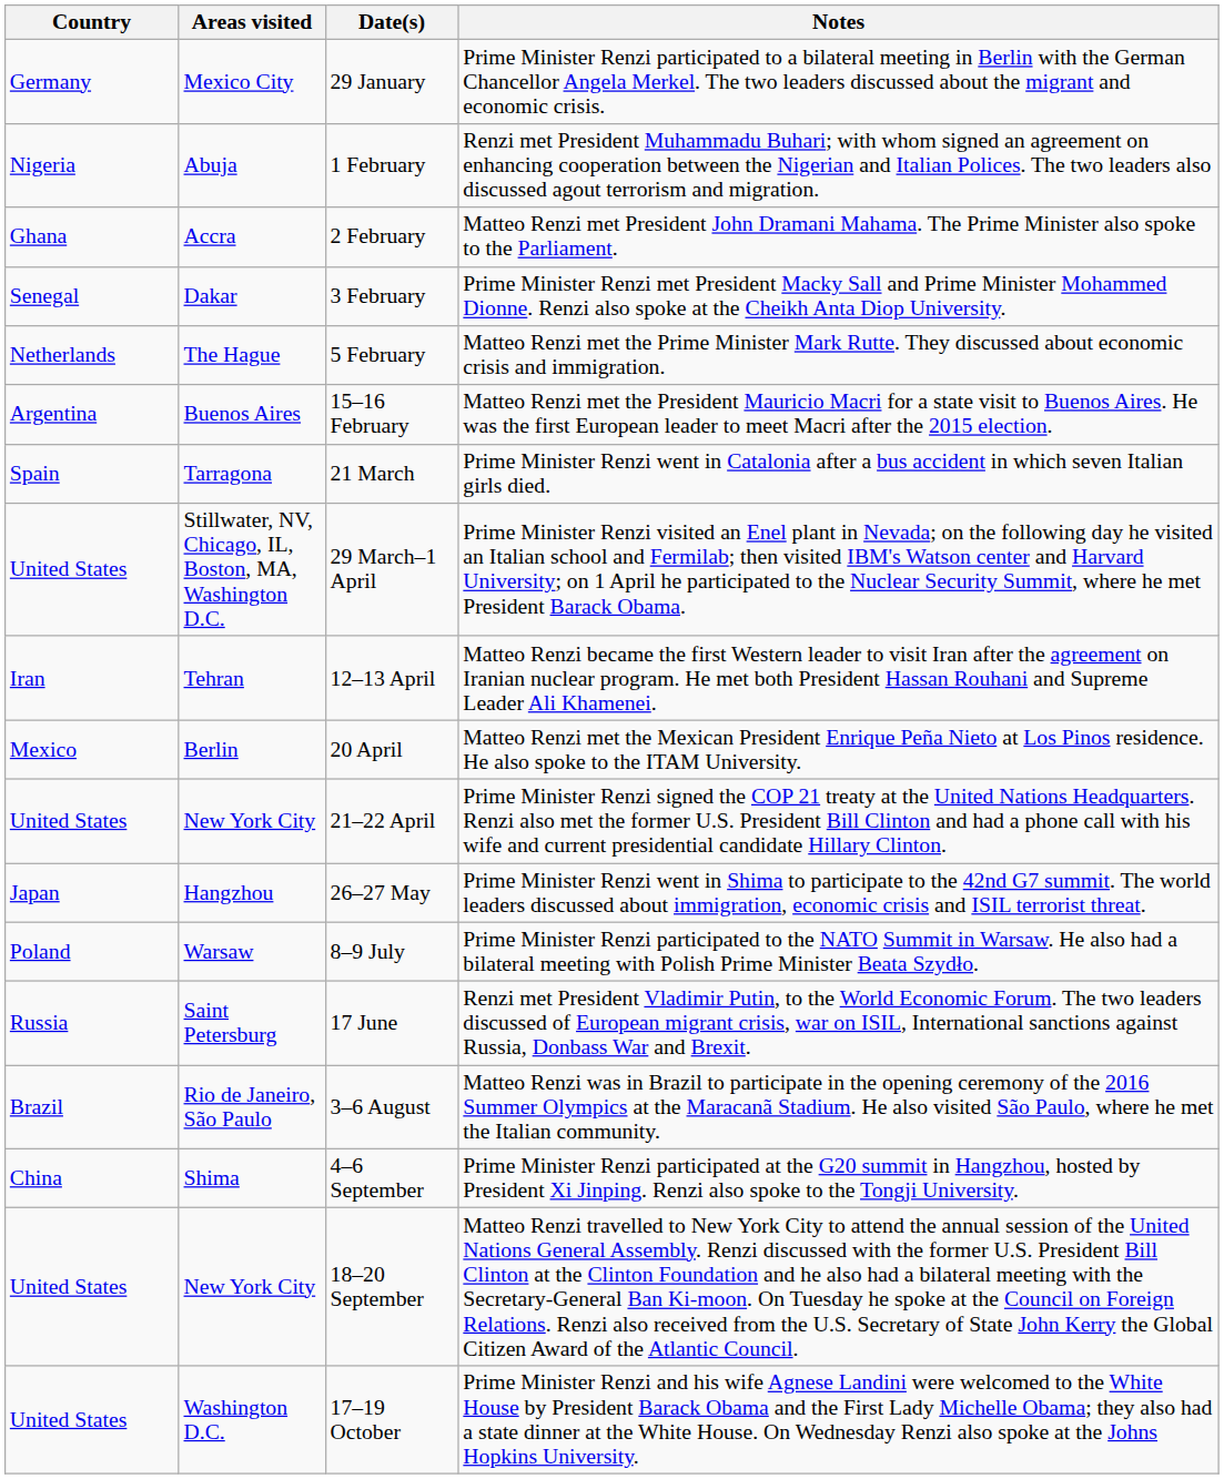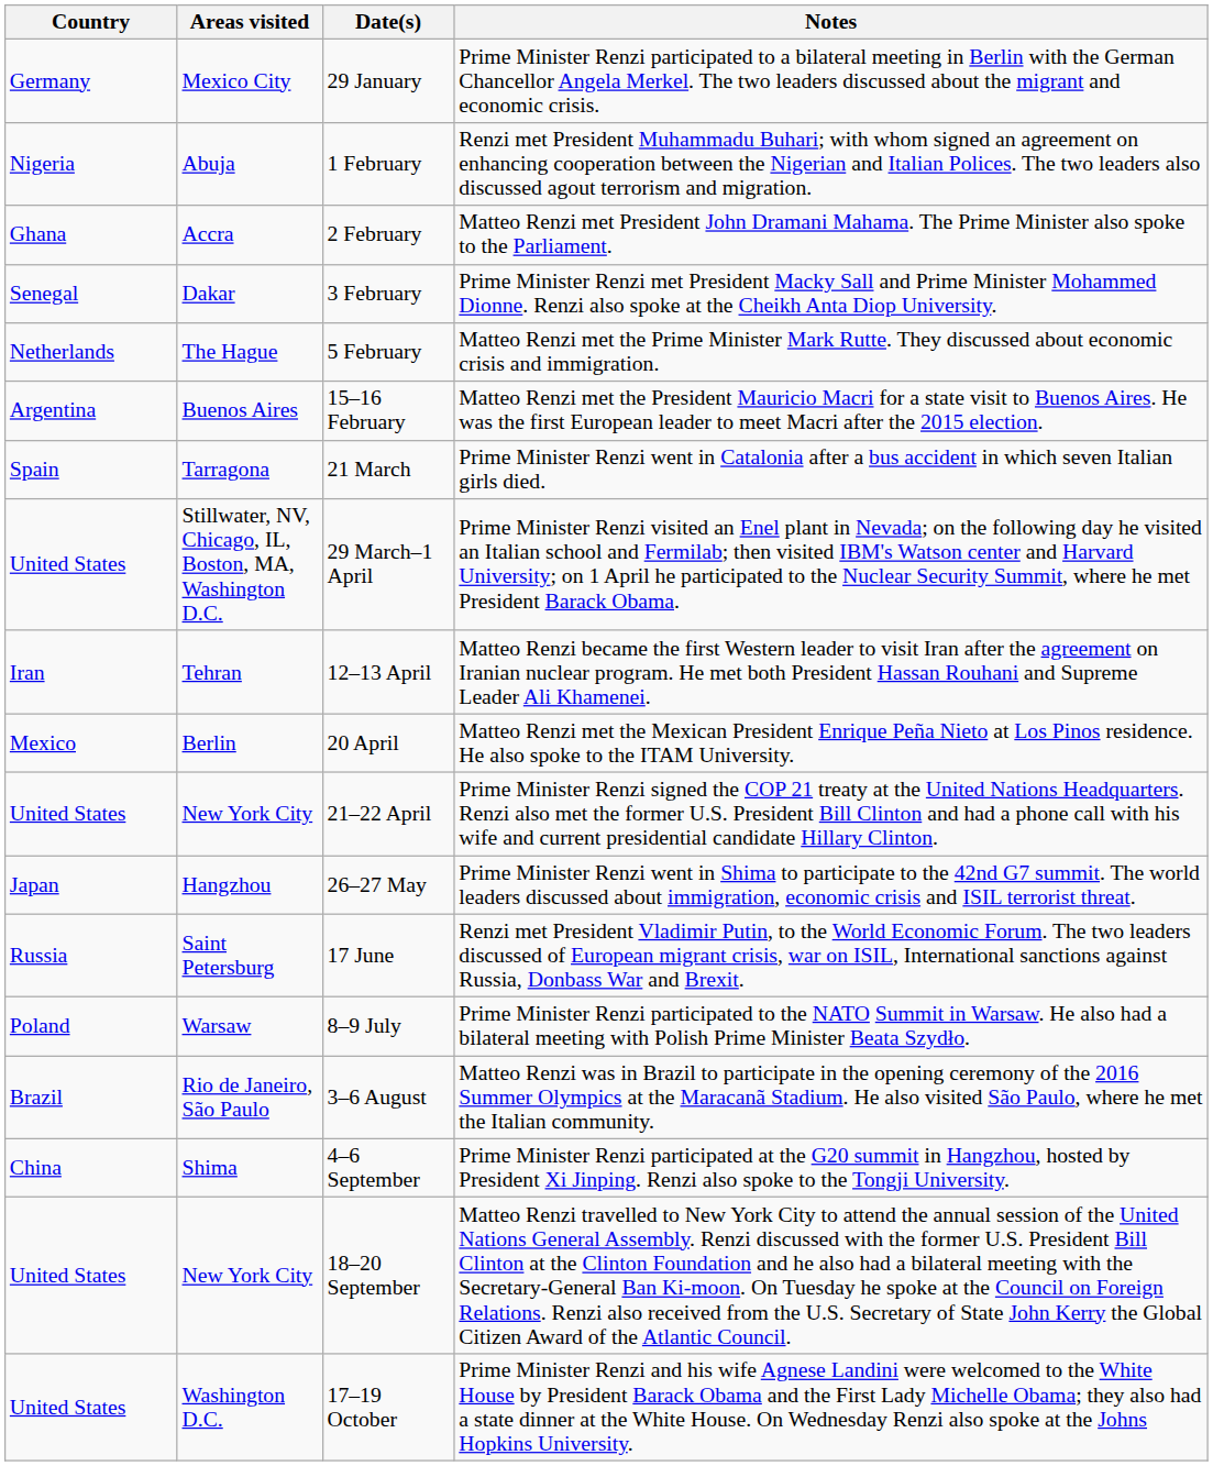 <table class="wikitable" style="margin: 1em auto 1em auto">
 <tr>
 <th width=120>Country</th>
 <th width=100>Areas visited</th>
 <th width=90>Date(s)</th>
 <th width=550>Notes</th>
 </tr>
 <tr>
 <td> <a href='#'>Germany</a></td>
 <td><a href='#'>Mexico City</a></td>
 <td>29 January</td>
 <td> Prime Minister Renzi participated to a bilateral meeting in <a href='#'>Berlin</a> with the German Chancellor <a href='#'>Angela Merkel</a>. The two leaders discussed about the <a href='#'>migrant</a> and economic crisis.</td>
 </tr>
 <tr>
 <td> <a href='#'>Nigeria</a></td>
 <td><a href='#'>Abuja</a></td>
 <td>1 February</td>
 <td>Renzi met President <a href='#'>Muhammadu Buhari</a>; with whom signed an agreement on enhancing cooperation between the <a href='#'>Nigerian</a> and <a href='#'>Italian Polices</a>. The two leaders also discussed agout terrorism and migration.</td>
 </tr>
 <tr>
 <td> <a href='#'>Ghana</a></td>
 <td><a href='#'>Accra</a></td>
 <td>2 February</td>
 <td>Matteo Renzi met President <a href='#'>John Dramani Mahama</a>. The Prime Minister also spoke to the <a href='#'>Parliament</a>.</td>
 </tr>
 <tr>
 <td> <a href='#'>Senegal</a></td>
 <td><a href='#'>Dakar</a></td>
 <td>3 February</td>
 <td>Prime Minister Renzi met President <a href='#'>Macky Sall</a> and Prime Minister <a href='#'>Mohammed Dionne</a>. Renzi also spoke at the <a href='#'>Cheikh Anta Diop University</a>.</td>
 </tr>
 <tr>
 <td> <a href='#'>Netherlands</a></td>
 <td><a href='#'>The Hague</a></td>
 <td>5 February</td>
 <td> Matteo Renzi met the Prime Minister <a href='#'>Mark Rutte</a>. They discussed about economic crisis and immigration.</td>
 </tr>
 <tr>
 <td> <a href='#'>Argentina</a></td>
 <td><a href='#'>Buenos Aires</a></td>
 <td>15–16 February</td>
 <td> Matteo Renzi met the President <a href='#'>Mauricio Macri</a> for a state visit to <a href='#'>Buenos Aires</a>. He was the first European leader to meet Macri after the <a href='#'>2015 election</a>.</td>
 </tr>
 <tr>
 <td> <a href='#'>Spain</a></td>
 <td><a href='#'>Tarragona</a></td>
 <td>21 March</td>
 <td> Prime Minister Renzi went in <a href='#'>Catalonia</a> after a <a href='#'>bus accident</a> in which seven Italian girls died.</td>
 </tr>
 <tr>
 <td> <a href='#'>United States</a></td>
 <td>Stillwater, NV, <a href='#'>Chicago</a>, IL, <a href='#'>Boston</a>, MA, <a href='#'>Washington D.C.</a></td>
 <td>29 March–1 April</td>
 <td> Prime Minister Renzi visited an <a href='#'>Enel</a> plant in <a href='#'>Nevada</a>; on the following day he visited an Italian school and <a href='#'>Fermilab</a>; then visited <a href='#'>IBM's Watson center</a> and <a href='#'>Harvard University</a>; on 1 April he participated to the <a href='#'>Nuclear Security Summit</a>, where he met President <a href='#'>Barack Obama</a>.</td>
 </tr>
 <tr>
 <td> <a href='#'>Iran</a></td>
 <td><a href='#'>Tehran</a></td>
 <td>12–13 April</td>
 <td> Matteo Renzi became the first Western leader to visit Iran after the <a href='#'>agreement</a> on Iranian nuclear program. He met both President <a href='#'>Hassan Rouhani</a> and Supreme Leader <a href='#'>Ali Khamenei</a>.</td>
 </tr>
 <tr>
 <td> <a href='#'>Mexico</a></td>
 <td><a href='#'>Berlin</a></td>
 <td>20 April</td>
 <td> Matteo Renzi met the Mexican President <a href='#'>Enrique Peña Nieto</a> at <a href='#'>Los Pinos</a> residence. He also spoke to the ITAM University.</td>
 </tr>
 <tr>
 <td> <a href='#'>United States</a></td>
 <td><a href='#'>New York City</a></td>
 <td>21–22 April</td>
 <td> Prime Minister Renzi signed the <a href='#'>COP 21</a> treaty at the <a href='#'>United Nations Headquarters</a>. Renzi also met the former U.S. President <a href='#'>Bill Clinton</a> and had a phone call with his wife and current presidential candidate <a href='#'>Hillary Clinton</a>.</td>
 </tr>
 <tr>
 <td> <a href='#'>Japan</a></td>
 <td><a href='#'>Hangzhou</a></td>
 <td>26–27 May</td>
 <td> Prime Minister Renzi went in <a href='#'>Shima</a> to participate to the <a href='#'>42nd G7 summit</a>. The world leaders discussed about <a href='#'>immigration</a>, <a href='#'>economic crisis</a> and <a href='#'>ISIL terrorist threat</a>.</td>
 </tr>
 <tr>
+<td> <a href='#'>Russia</a></td>
+<td><a href='#'>Saint Petersburg</a></td>
+<td>17 June</td>
+<td> Renzi met President <a href='#'>Vladimir Putin</a>, to the <a href='#'>World Economic Forum</a>. The two leaders discussed of <a href='#'>European migrant crisis</a>, <a href='#'>war on ISIL</a>, International sanctions against Russia, <a href='#'>Donbass War</a> and <a href='#'>Brexit</a>.</td>
+</tr>
+<tr>
 <td> <a href='#'>Poland</a></td>
 <td><a href='#'>Warsaw</a></td>
 <td>8–9 July</td>
 <td> Prime Minister Renzi participated to the <a href='#'>NATO</a> <a href='#'>Summit in Warsaw</a>. He also had a bilateral meeting with Polish Prime Minister <a href='#'>Beata Szydło</a>.</td>
-</tr>
-<tr>
-<td> <a href='#'>Russia</a></td>
-<td><a href='#'>Saint Petersburg</a></td>
-<td>17 June</td>
-<td> Renzi met President <a href='#'>Vladimir Putin</a>, to the <a href='#'>World Economic Forum</a>. The two leaders discussed of <a href='#'>European migrant crisis</a>, <a href='#'>war on ISIL</a>, International sanctions against Russia, <a href='#'>Donbass War</a> and <a href='#'>Brexit</a>.</td>
 </tr>
 <tr>
 <td> <a href='#'>Brazil</a></td>
 <td><a href='#'>Rio de Janeiro</a>,<br><a href='#'>São Paulo</a></td>
 <td>3–6 August</td>
 <td> Matteo Renzi was in Brazil to participate in the opening ceremony of the <a href='#'>2016 Summer Olympics</a> at the <a href='#'>Maracanã Stadium</a>. He also visited <a href='#'>São Paulo</a>, where he met the Italian community.</td>
 </tr>
 <tr>
 <td> <a href='#'>China</a></td>
 <td><a href='#'>Shima</a></td>
 <td>4–6 September</td>
 <td> Prime Minister Renzi participated at the <a href='#'>G20 summit</a> in <a href='#'>Hangzhou</a>, hosted by President <a href='#'>Xi Jinping</a>. Renzi also spoke to the <a href='#'>Tongji University</a>.</td>
 </tr>
 <tr>
 <td> <a href='#'>United States</a></td>
 <td><a href='#'>New York City</a></td>
 <td>18–20 September</td>
 <td> Matteo Renzi travelled to New York City to attend the annual session of the <a href='#'>United Nations General Assembly</a>. Renzi discussed with the former U.S. President <a href='#'>Bill Clinton</a> at the <a href='#'>Clinton Foundation</a> and he also had a bilateral meeting with the Secretary-General <a href='#'>Ban Ki-moon</a>. On Tuesday he spoke at the <a href='#'>Council on Foreign Relations</a>. Renzi also received from the U.S. Secretary of State <a href='#'>John Kerry</a> the Global Citizen Award of the <a href='#'>Atlantic Council</a>.</td>
 </tr>
 <tr>
 <td> <a href='#'>United States</a></td>
 <td><a href='#'>Washington D.C.</a></td>
 <td>17–19 October</td>
 <td> Prime Minister Renzi and his wife <a href='#'>Agnese Landini</a> were welcomed to the <a href='#'>White House</a> by President <a href='#'>Barack Obama</a> and the First Lady <a href='#'>Michelle Obama</a>; they also had a state dinner at the White House. On Wednesday Renzi also spoke at the <a href='#'>Johns Hopkins University</a>.</td>
 </tr>
 </table>
